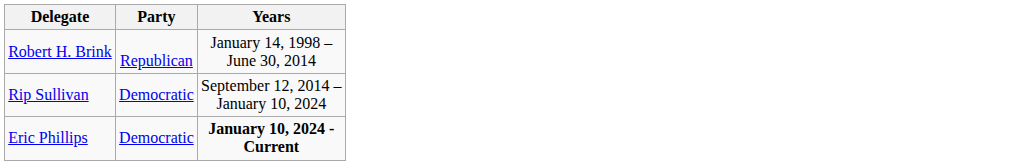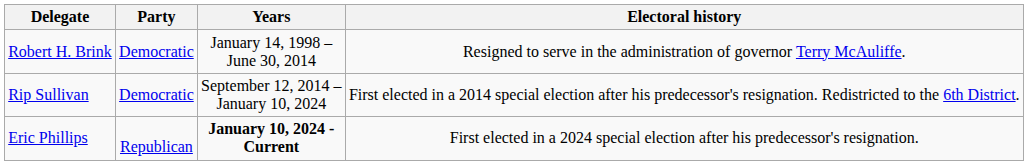 <table class=wikitable style="text-align:center">
 <tr valign=bottom>
 <th>Delegate</th>
 <th>Party</th>
 <th>Years</th>
+<th>Electoral history</th>
 </tr>
 <tr>
 <td align=left><a href='#'>Robert H. Brink</a></td>
-<td><br><a href='#'>Republican</a></td>
+<td><a href='#'>Democratic</a></td>
 <td nowrap>January 14, 1998 –<br>June 30, 2014</td>
+<td>Resigned to serve in the administration of governor <a href='#'>Terry McAuliffe</a>.</td>
 </tr>
 <tr>
 <td align=left><a href='#'>Rip Sullivan</a></td>
 <td><a href='#'>Democratic</a></td>
 <td nowrap>September 12, 2014 –<br>January 10, 2024</td>
+<td>First elected in a 2014 special election after his predecessor's resignation. Redistricted to the <a href='#'>6th District</a>.</td>
 </tr>
 <tr>
 <td align=left><a href='#'>Eric Phillips</a></td>
-<td><a href='#'>Democratic</a></td>
+<td><br><a href='#'>Republican</a></td>
 <td nowrap><strong>January 10, 2024 -<br>Current</strong></td>
+<td>First elected in a 2024 special election after his predecessor's resignation.</td>
 </tr>
 </table>
